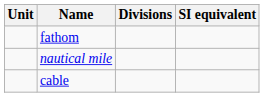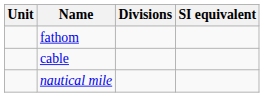 <table class="wikitable">
 <tr>
 <th>Unit</th>
 <th>Name</th>
 <th>Divisions</th>
 <th>SI equivalent</th>
 </tr>
 <tr>
 <td></td>
 <td><a href='#'>fathom</a></td>
 <td></td>
 <td></td>
 </tr>
 <tr>
 <td></td>
-<td><em><a href='#'>nautical mile</a></em></td>
+<td><a href='#'>cable</a></td>
 <td></td>
 <td></td>
 </tr>
 <tr>
 <td></td>
-<td><a href='#'>cable</a></td>
+<td><em><a href='#'>nautical mile</a></em></td>
 <td></td>
 <td></td>
 </tr>
 </table>
